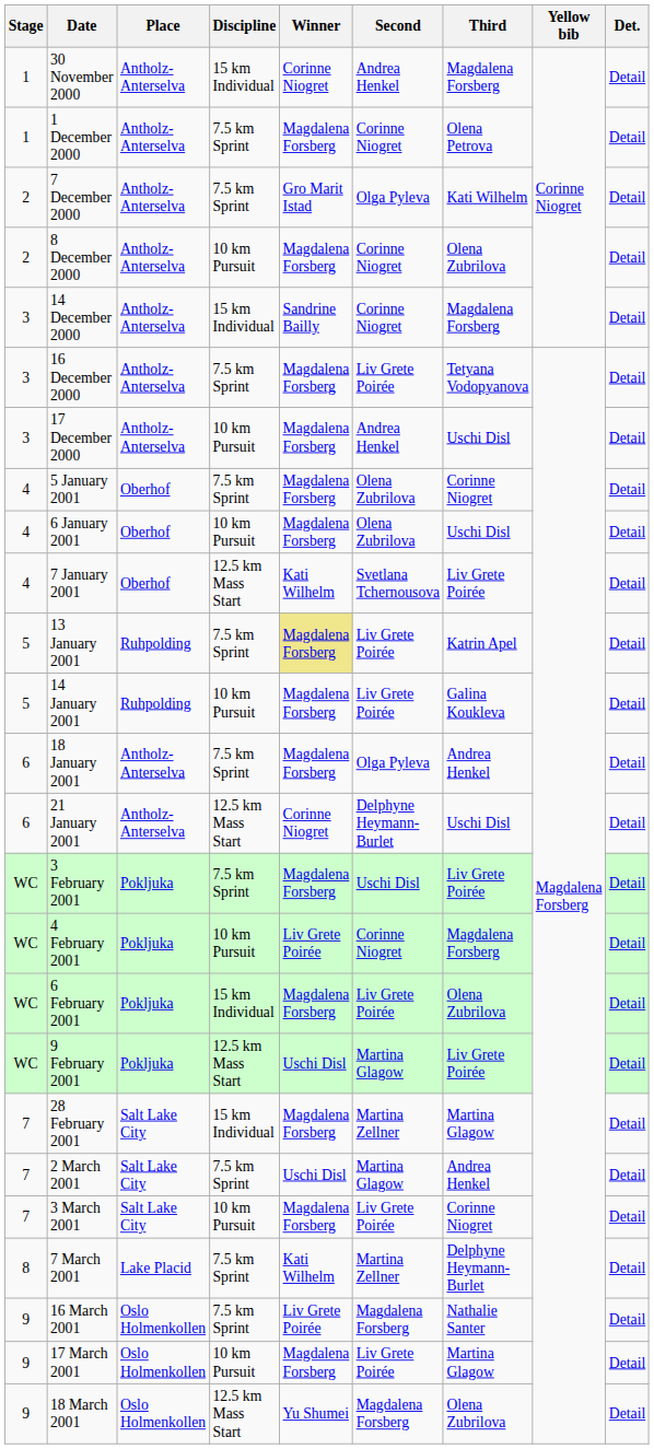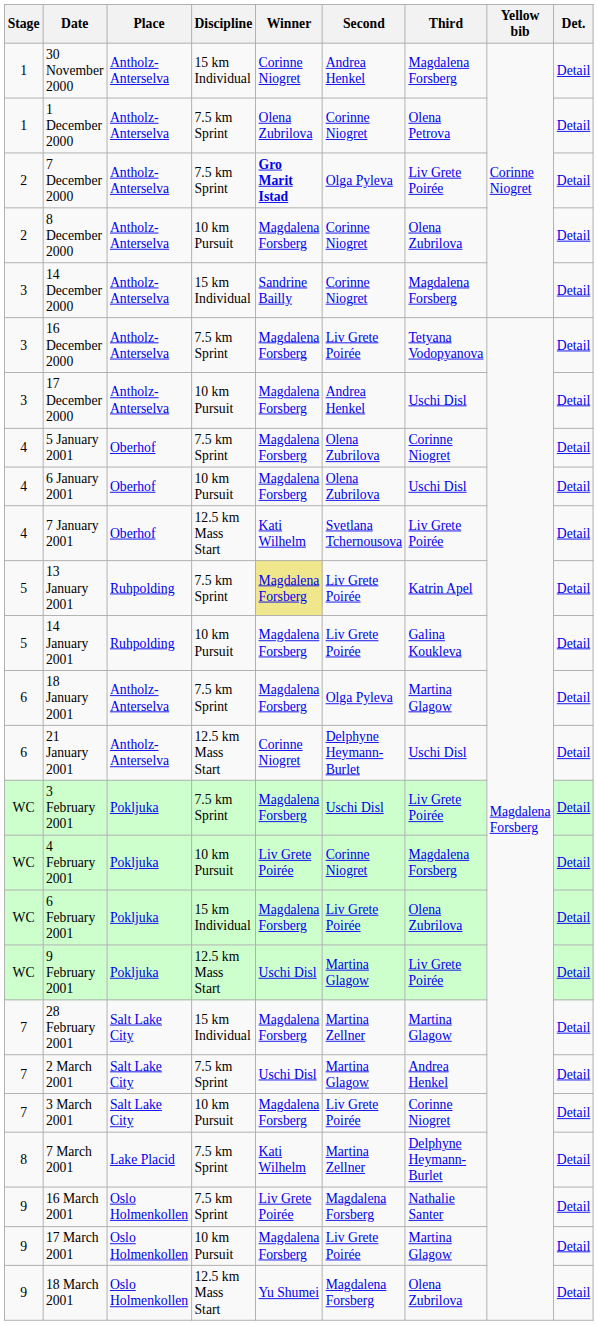 <table class="wikitable" style="font-size:95%;">
 <tr>
 <th width="10">Stage</th>
 <th width="122">Date</th>
 <th width="146">Place</th>
 <th width="110">Discipline</th>
 <th width="190">Winner</th>
 <th width="190">Second</th>
 <th width="190">Third</th>
 <th width="190">Yellow bib <br> </th>
 <th width="8">Det.</th>
 </tr>
 <tr>
 <td align=center>1</td>
 <td>30 November 2000</td>
 <td> <a href='#'>Antholz-Anterselva</a></td>
 <td>15 km Individual</td>
 <td> <a href='#'>Corinne Niogret</a></td>
 <td> <a href='#'>Andrea Henkel</a></td>
 <td> <a href='#'>Magdalena Forsberg</a></td>
 <td rowspan="5"> <a href='#'>Corinne Niogret</a></td>
 <td><a href='#'>Detail</a></td>
 </tr>
 <tr>
 <td align=center>1</td>
 <td>1 December 2000</td>
 <td> <a href='#'>Antholz-Anterselva</a></td>
 <td>7.5 km Sprint</td>
-<td> <a href='#'>Magdalena Forsberg</a></td>
+<td> <a href='#'>Olena Zubrilova</a></td>
 <td> <a href='#'>Corinne Niogret</a></td>
 <td> <a href='#'>Olena Petrova</a></td>
 <td><a href='#'>Detail</a></td>
 </tr>
 <tr>
 <td align=center>2</td>
 <td>7 December 2000</td>
 <td> <a href='#'>Antholz-Anterselva</a></td>
 <td>7.5 km Sprint</td>
-<td> <a href='#'>Gro Marit Istad</a></td>
+<td><strong> <a href='#'>Gro Marit Istad</a></strong></td>
 <td> <a href='#'>Olga Pyleva</a></td>
-<td> <a href='#'>Kati Wilhelm</a></td>
+<td> <a href='#'>Liv Grete Poirée</a></td>
 <td><a href='#'>Detail</a></td>
 </tr>
 <tr>
 <td align=center>2</td>
 <td>8 December 2000</td>
 <td> <a href='#'>Antholz-Anterselva</a></td>
 <td>10 km Pursuit</td>
 <td> <a href='#'>Magdalena Forsberg</a></td>
 <td> <a href='#'>Corinne Niogret</a></td>
 <td> <a href='#'>Olena Zubrilova</a></td>
 <td><a href='#'>Detail</a></td>
 </tr>
 <tr>
 <td align=center>3</td>
 <td>14 December 2000</td>
 <td> <a href='#'>Antholz-Anterselva</a></td>
 <td>15 km Individual</td>
 <td> <a href='#'>Sandrine Bailly</a></td>
 <td> <a href='#'>Corinne Niogret</a></td>
 <td> <a href='#'>Magdalena Forsberg</a></td>
 <td><a href='#'>Detail</a></td>
 </tr>
 <tr>
 <td align=center>3</td>
 <td>16 December 2000</td>
 <td> <a href='#'>Antholz-Anterselva</a></td>
 <td>7.5 km Sprint</td>
 <td> <a href='#'>Magdalena Forsberg</a></td>
 <td> <a href='#'>Liv Grete Poirée</a></td>
 <td> <a href='#'>Tetyana Vodopyanova</a></td>
 <td rowspan="20"> <a href='#'>Magdalena Forsberg</a></td>
 <td><a href='#'>Detail</a></td>
 </tr>
 <tr>
 <td align=center>3</td>
 <td>17 December 2000</td>
 <td> <a href='#'>Antholz-Anterselva</a></td>
 <td>10 km Pursuit</td>
 <td> <a href='#'>Magdalena Forsberg</a></td>
 <td> <a href='#'>Andrea Henkel</a></td>
 <td> <a href='#'>Uschi Disl</a></td>
 <td><a href='#'>Detail</a></td>
 </tr>
 <tr>
 <td align=center>4</td>
 <td>5 January 2001</td>
 <td> <a href='#'>Oberhof</a></td>
 <td>7.5 km Sprint</td>
 <td> <a href='#'>Magdalena Forsberg</a></td>
 <td> <a href='#'>Olena Zubrilova</a></td>
 <td> <a href='#'>Corinne Niogret</a></td>
 <td><a href='#'>Detail</a></td>
 </tr>
 <tr>
 <td align=center>4</td>
 <td>6 January 2001</td>
 <td> <a href='#'>Oberhof</a></td>
 <td>10 km Pursuit</td>
 <td> <a href='#'>Magdalena Forsberg</a></td>
 <td> <a href='#'>Olena Zubrilova</a></td>
 <td> <a href='#'>Uschi Disl</a></td>
 <td><a href='#'>Detail</a></td>
 </tr>
 <tr>
 <td align=center>4</td>
 <td>7 January 2001</td>
 <td> <a href='#'>Oberhof</a></td>
 <td>12.5 km Mass Start</td>
 <td> <a href='#'>Kati Wilhelm</a></td>
 <td> <a href='#'>Svetlana Tchernousova</a></td>
 <td> <a href='#'>Liv Grete Poirée</a></td>
 <td><a href='#'>Detail</a></td>
 </tr>
 <tr>
 <td align=center>5</td>
 <td>13 January 2001</td>
 <td> <a href='#'>Ruhpolding</a></td>
 <td>7.5 km Sprint</td>
 <td style="background: khaki;"> <a href='#'>Magdalena Forsberg</a></td>
 <td> <a href='#'>Liv Grete Poirée</a></td>
 <td> <a href='#'>Katrin Apel</a></td>
 <td><a href='#'>Detail</a></td>
 </tr>
 <tr>
 <td align=center>5</td>
 <td>14 January 2001</td>
 <td> <a href='#'>Ruhpolding</a></td>
 <td>10 km Pursuit</td>
 <td> <a href='#'>Magdalena Forsberg</a></td>
 <td> <a href='#'>Liv Grete Poirée</a></td>
 <td> <a href='#'>Galina Koukleva</a></td>
 <td><a href='#'>Detail</a></td>
 </tr>
 <tr>
 <td align=center>6</td>
 <td>18 January 2001</td>
 <td> <a href='#'>Antholz-Anterselva</a></td>
 <td>7.5 km Sprint</td>
 <td> <a href='#'>Magdalena Forsberg</a></td>
 <td> <a href='#'>Olga Pyleva</a></td>
-<td> <a href='#'>Andrea Henkel</a></td>
+<td> <a href='#'>Martina Glagow</a></td>
 <td><a href='#'>Detail</a></td>
 </tr>
 <tr>
 <td align=center>6</td>
 <td>21 January 2001</td>
 <td> <a href='#'>Antholz-Anterselva</a></td>
 <td>12.5 km Mass Start</td>
 <td> <a href='#'>Corinne Niogret</a></td>
 <td> <a href='#'>Delphyne Heymann-Burlet</a></td>
 <td> <a href='#'>Uschi Disl</a></td>
 <td><a href='#'>Detail</a></td>
 </tr>
 <tr style="background:#CCFFCC">
 <td align=center>WC</td>
 <td>3 February 2001</td>
 <td> <a href='#'>Pokljuka</a></td>
 <td>7.5 km Sprint</td>
 <td> <a href='#'>Magdalena Forsberg</a></td>
 <td> <a href='#'>Uschi Disl</a></td>
 <td> <a href='#'>Liv Grete Poirée</a></td>
 <td><a href='#'>Detail</a></td>
 </tr>
 <tr style="background:#CCFFCC">
 <td align=center>WC</td>
 <td>4 February 2001</td>
 <td> <a href='#'>Pokljuka</a></td>
 <td>10 km Pursuit</td>
 <td> <a href='#'>Liv Grete Poirée</a></td>
 <td> <a href='#'>Corinne Niogret</a></td>
 <td> <a href='#'>Magdalena Forsberg</a></td>
 <td><a href='#'>Detail</a></td>
 </tr>
 <tr style="background:#CCFFCC">
 <td align=center>WC</td>
 <td>6 February 2001</td>
 <td> <a href='#'>Pokljuka</a></td>
 <td>15 km Individual</td>
 <td> <a href='#'>Magdalena Forsberg</a></td>
 <td> <a href='#'>Liv Grete Poirée</a></td>
 <td> <a href='#'>Olena Zubrilova</a></td>
 <td><a href='#'>Detail</a></td>
 </tr>
 <tr style="background:#CCFFCC">
 <td align=center>WC</td>
 <td>9 February 2001</td>
 <td> <a href='#'>Pokljuka</a></td>
 <td>12.5 km Mass Start</td>
 <td> <a href='#'>Uschi Disl</a></td>
 <td> <a href='#'>Martina Glagow</a></td>
 <td> <a href='#'>Liv Grete Poirée</a></td>
 <td><a href='#'>Detail</a></td>
 </tr>
 <tr>
 <td align=center>7</td>
 <td>28 February 2001</td>
 <td> <a href='#'>Salt Lake City</a></td>
 <td>15 km Individual</td>
 <td> <a href='#'>Magdalena Forsberg</a></td>
 <td> <a href='#'>Martina Zellner</a></td>
 <td> <a href='#'>Martina Glagow</a></td>
 <td><a href='#'>Detail</a></td>
 </tr>
 <tr>
 <td align=center>7</td>
 <td>2 March 2001</td>
 <td> <a href='#'>Salt Lake City</a></td>
 <td>7.5 km Sprint</td>
 <td> <a href='#'>Uschi Disl</a></td>
 <td> <a href='#'>Martina Glagow</a></td>
 <td> <a href='#'>Andrea Henkel</a></td>
 <td><a href='#'>Detail</a></td>
 </tr>
 <tr>
 <td align=center>7</td>
 <td>3 March 2001</td>
 <td> <a href='#'>Salt Lake City</a></td>
 <td>10 km Pursuit</td>
 <td> <a href='#'>Magdalena Forsberg</a></td>
 <td> <a href='#'>Liv Grete Poirée</a></td>
 <td> <a href='#'>Corinne Niogret</a></td>
 <td><a href='#'>Detail</a></td>
 </tr>
 <tr>
 <td align=center>8</td>
 <td>7 March 2001</td>
 <td> <a href='#'>Lake Placid</a></td>
 <td>7.5 km Sprint</td>
 <td> <a href='#'>Kati Wilhelm</a></td>
 <td> <a href='#'>Martina Zellner</a></td>
 <td> <a href='#'>Delphyne Heymann-Burlet</a></td>
 <td><a href='#'>Detail</a></td>
 </tr>
 <tr>
 <td align=center>9</td>
 <td>16 March 2001</td>
 <td> <a href='#'>Oslo Holmenkollen</a></td>
 <td>7.5 km Sprint</td>
 <td> <a href='#'>Liv Grete Poirée</a></td>
 <td> <a href='#'>Magdalena Forsberg</a></td>
 <td> <a href='#'>Nathalie Santer</a></td>
 <td><a href='#'>Detail</a></td>
 </tr>
 <tr>
 <td align=center>9</td>
 <td>17 March 2001</td>
 <td> <a href='#'>Oslo Holmenkollen</a></td>
 <td>10 km Pursuit</td>
 <td> <a href='#'>Magdalena Forsberg</a></td>
 <td> <a href='#'>Liv Grete Poirée</a></td>
 <td> <a href='#'>Martina Glagow</a></td>
 <td><a href='#'>Detail</a></td>
 </tr>
 <tr>
 <td align=center>9</td>
 <td>18 March 2001</td>
 <td> <a href='#'>Oslo Holmenkollen</a></td>
 <td>12.5 km Mass Start</td>
 <td> <a href='#'>Yu Shumei</a></td>
 <td> <a href='#'>Magdalena Forsberg</a></td>
 <td> <a href='#'>Olena Zubrilova</a></td>
 <td><a href='#'>Detail</a></td>
 </tr>
 </table>
